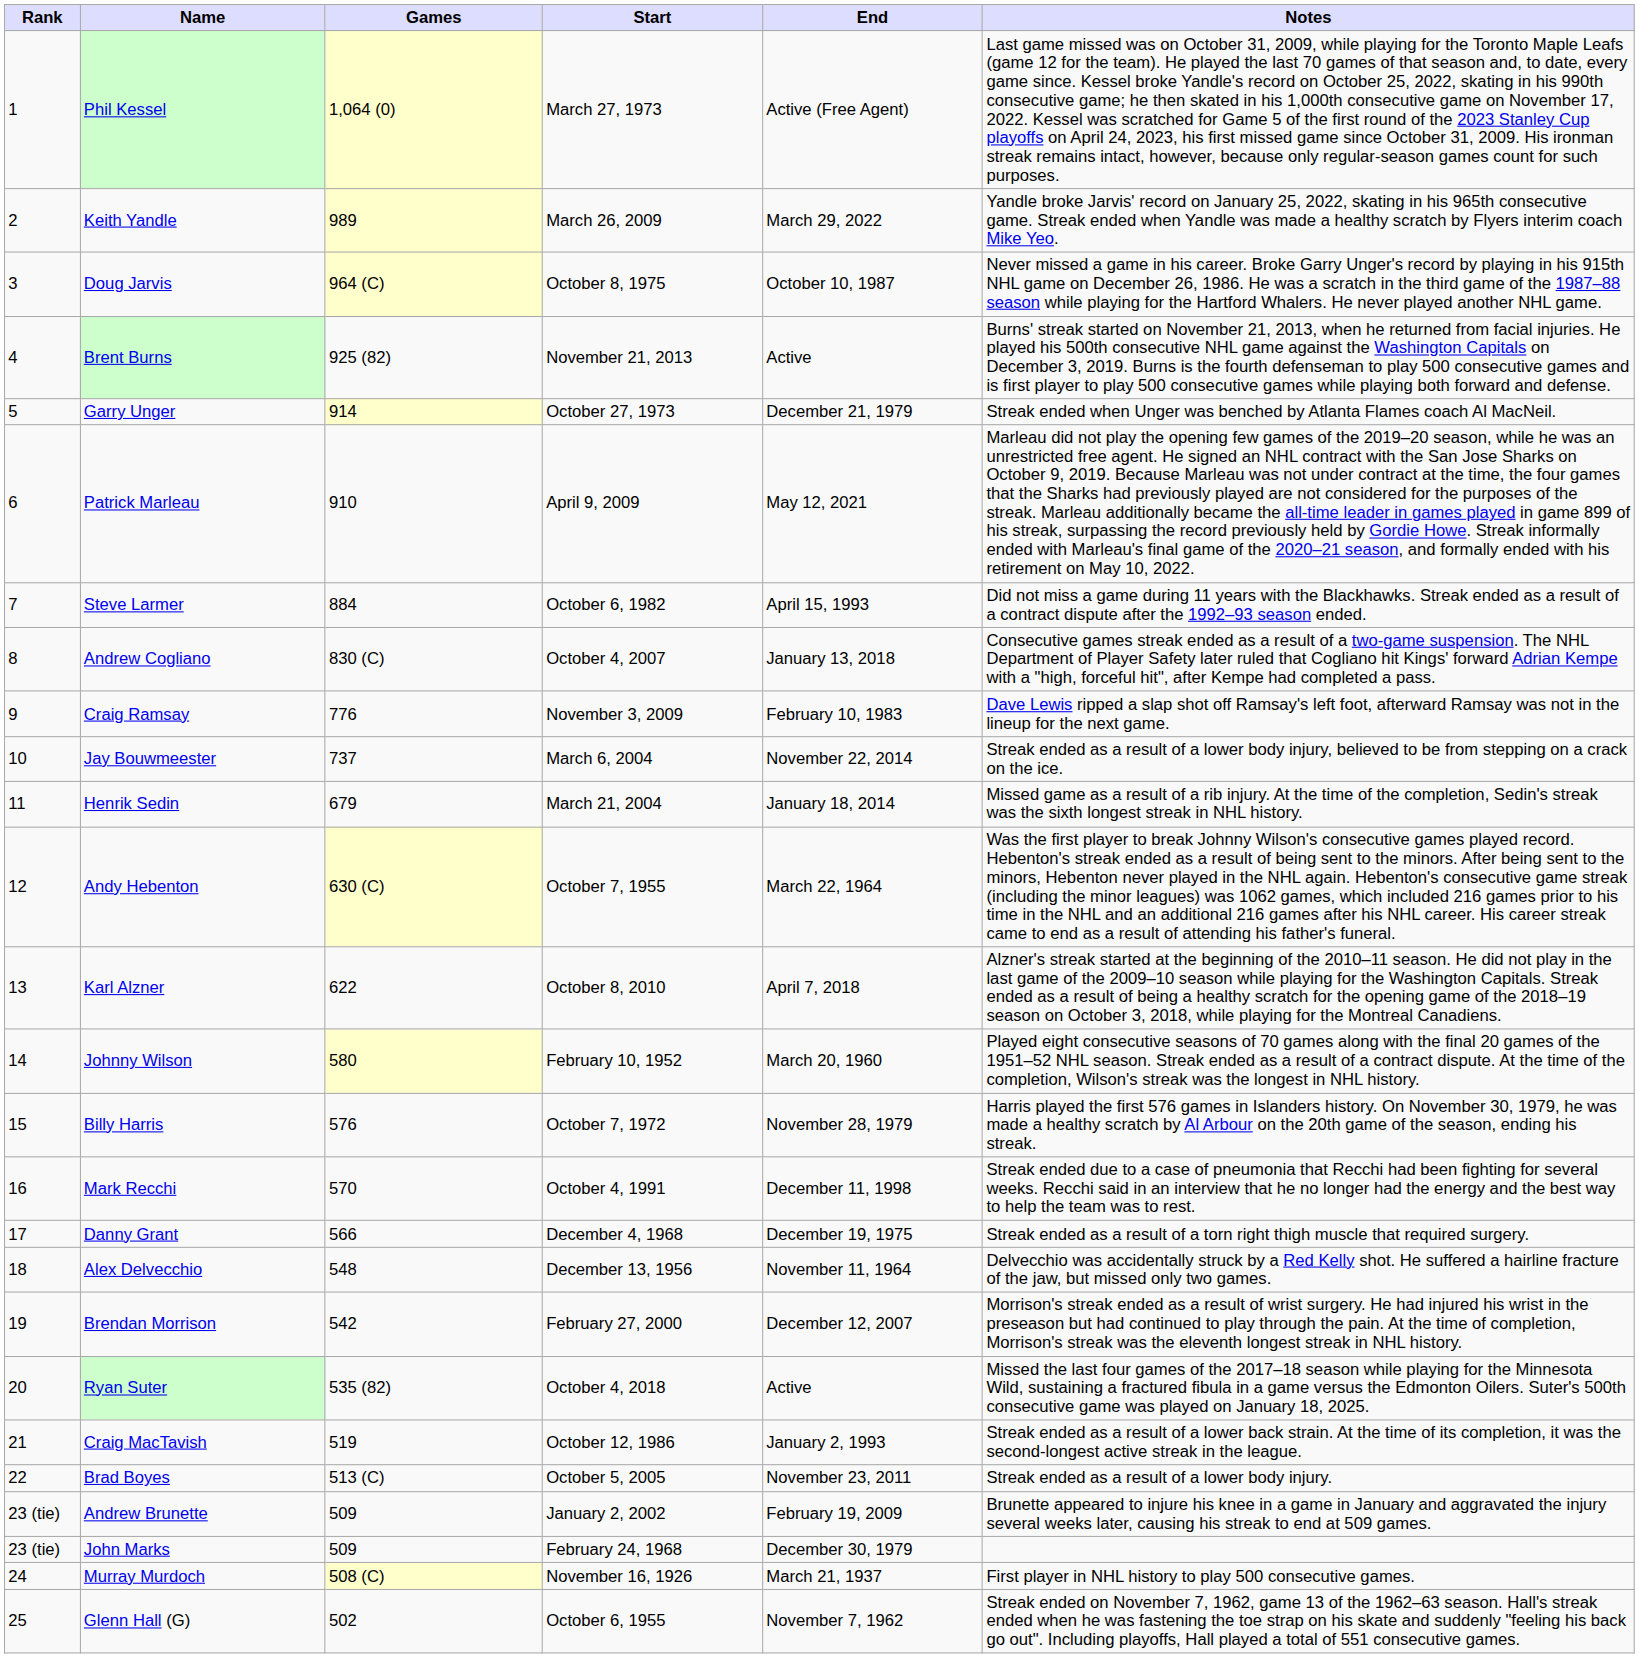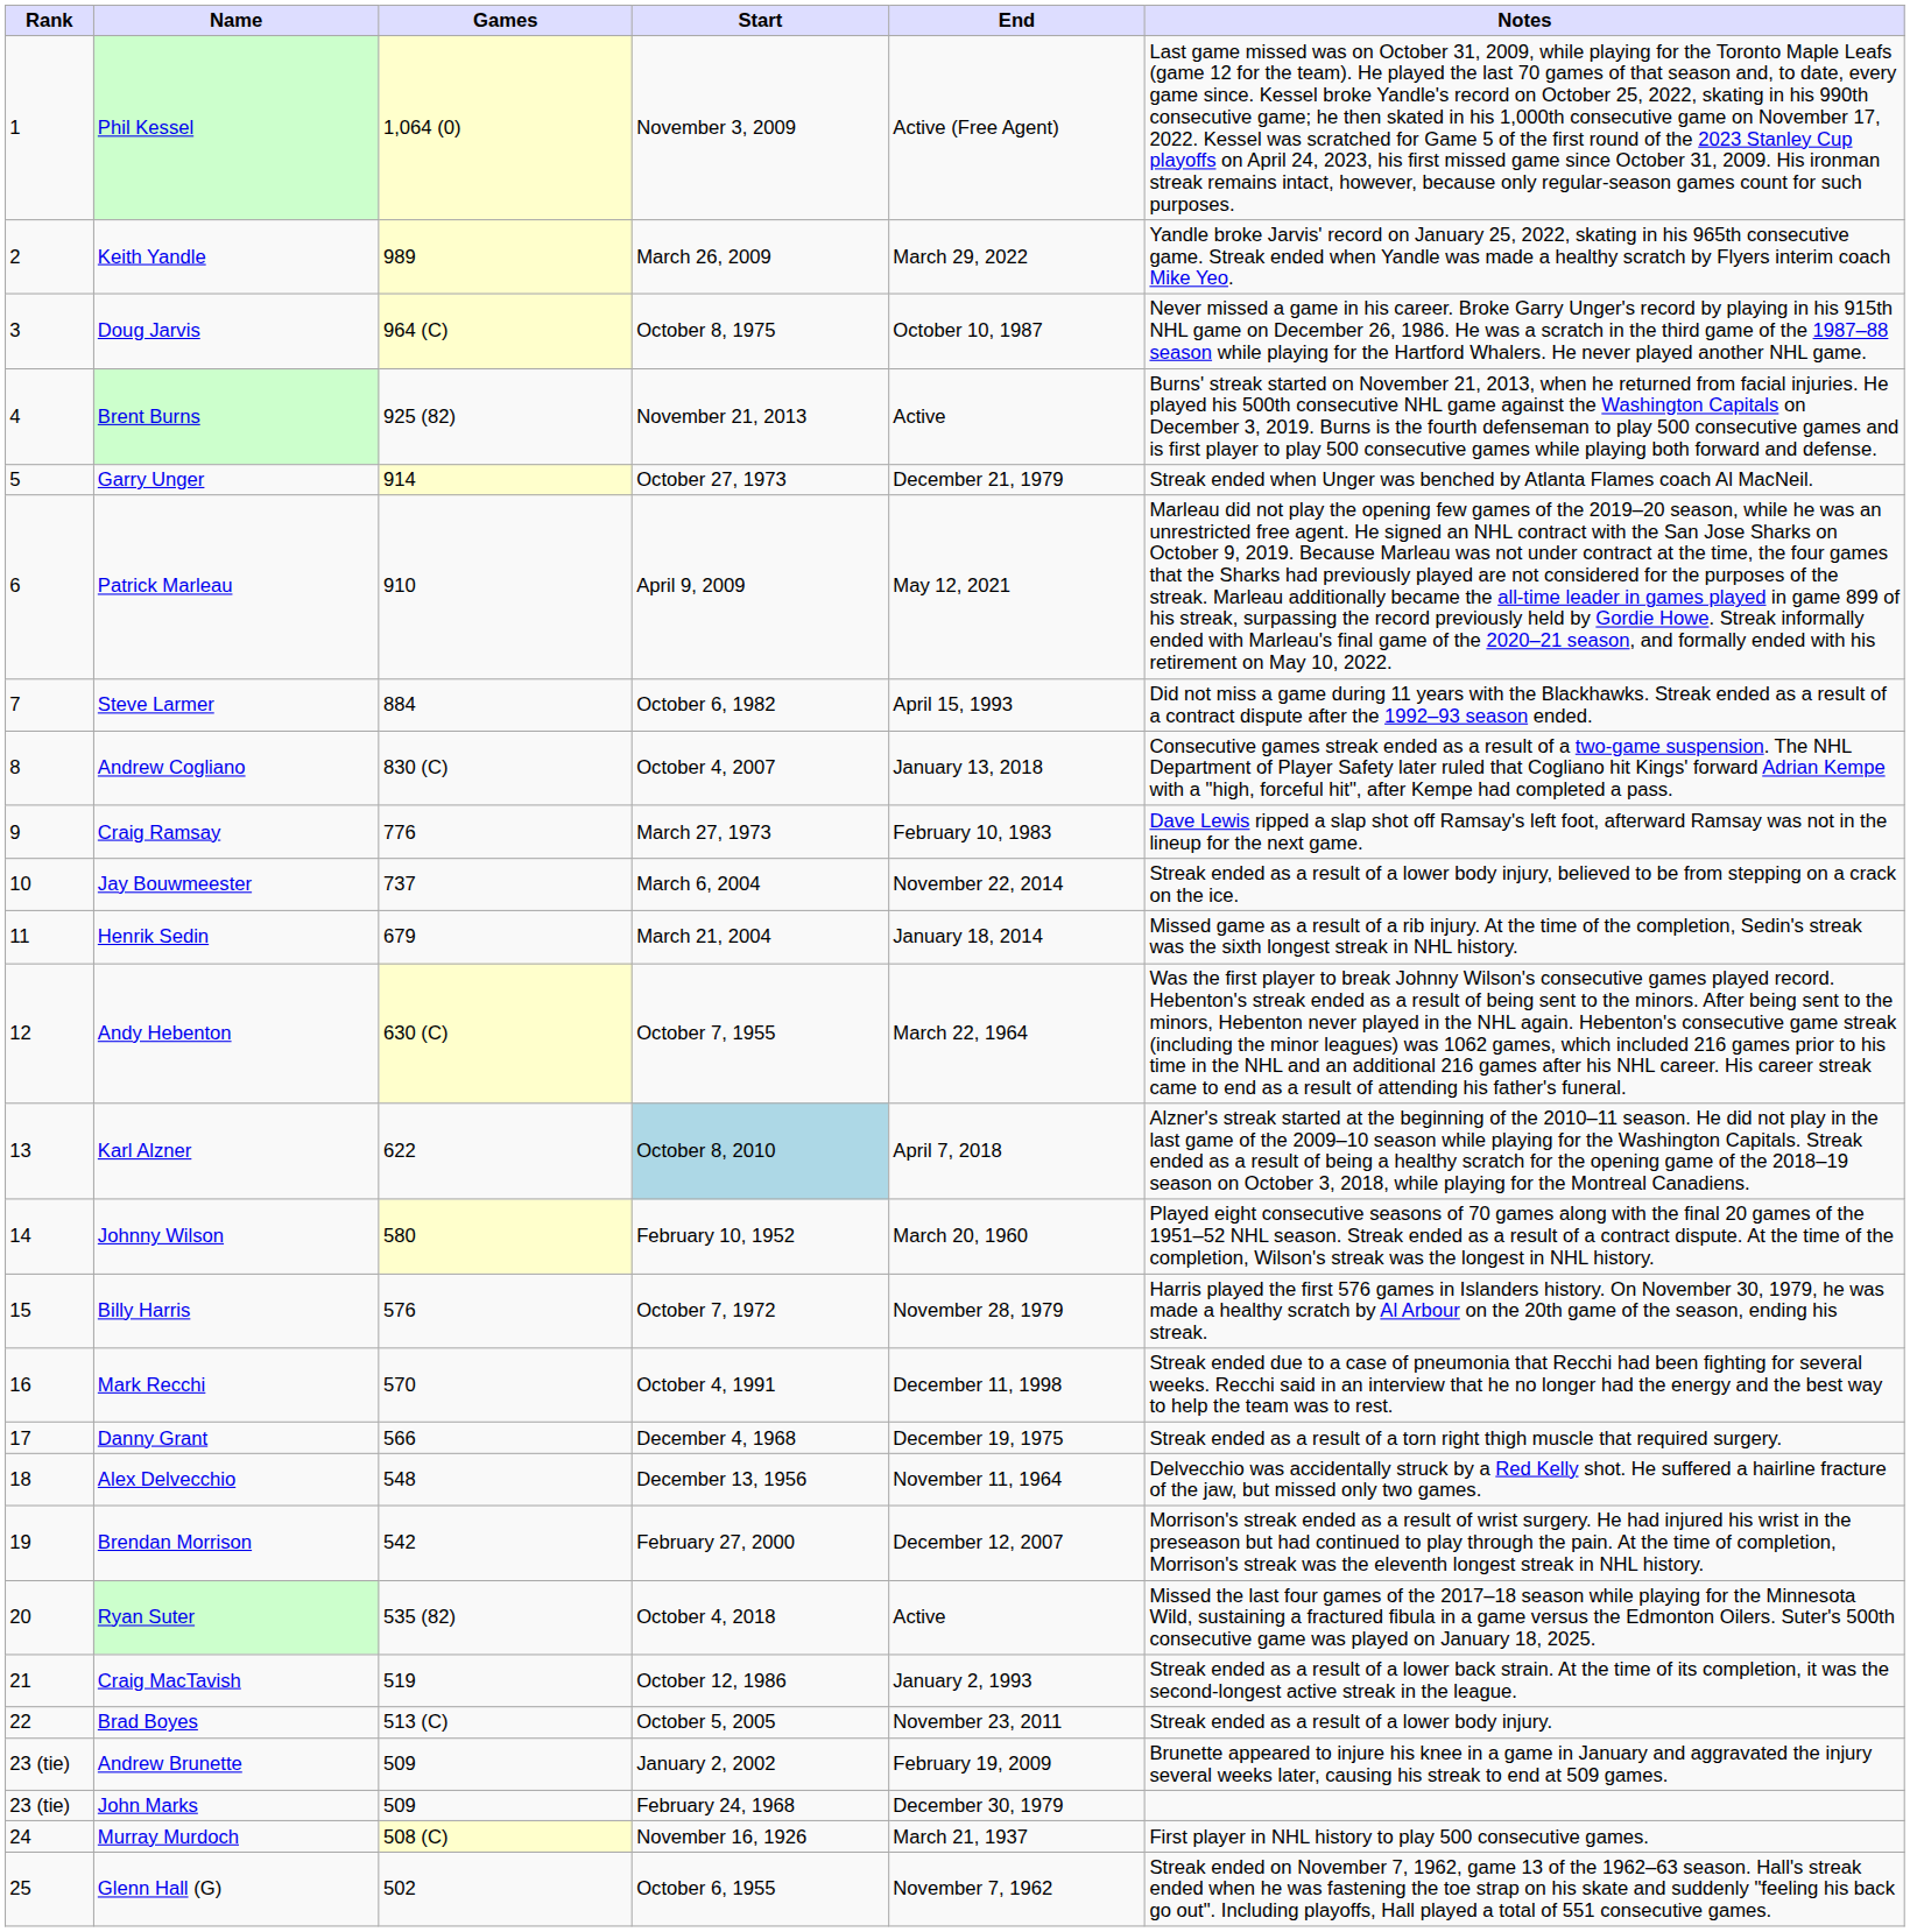 <table class="wikitable">
 <tr>
 <th style="background:#ddf; width:1%;">Rank</th>
 <th style="background:#ddf; width:5%;">Name</th>
 <th style="background:#ddf; width:5%;">Games</th>
 <th style="background:#ddf; width:5%;">Start</th>
 <th style="background:#ddf; width:5%;">End</th>
 <th style="background:#ddf; width:15%;">Notes</th>
 </tr>
 <tr>
 </tr>
 <tr>
 <td>1</td>
 <td style="background:#cfc;"><a href='#'>Phil Kessel</a></td>
 <td style="background:#ffc;">1,064 (0) </td>
-<td>March 27, 1973</td>
+<td>November 3, 2009</td>
 <td>Active (Free Agent)</td>
 <td>Last game missed was on October 31, 2009, while playing for the Toronto Maple Leafs (game 12 for the team). He played the last 70 games of that season and, to date, every game since. Kessel broke Yandle's record on October 25, 2022, skating in his 990th consecutive game; he then skated in his 1,000th consecutive game on November 17, 2022. Kessel was scratched for Game 5 of the first round of the <a href='#'>2023 Stanley Cup playoffs</a> on April 24, 2023, his first missed game since October 31, 2009. His ironman streak remains intact, however, because only regular-season games count for such purposes.</td>
 </tr>
 <tr>
 <td>2</td>
 <td><a href='#'>Keith Yandle</a></td>
 <td style="background:#ffc;">989</td>
 <td>March 26, 2009</td>
 <td>March 29, 2022</td>
 <td>Yandle broke Jarvis' record on January 25, 2022, skating in his 965th consecutive game. Streak ended when Yandle was made a healthy scratch by Flyers interim coach <a href='#'>Mike Yeo</a>.</td>
 </tr>
 <tr>
 <td>3</td>
 <td><a href='#'>Doug Jarvis</a></td>
 <td style="background:#ffc;">964 (C)</td>
 <td>October 8, 1975</td>
 <td>October 10, 1987</td>
 <td>Never missed a game in his career. Broke Garry Unger's record by playing in his 915th NHL game on December 26, 1986. He was a scratch in the third game of the <a href='#'>1987–88 season</a> while playing for the Hartford Whalers. He never played another NHL game.</td>
 </tr>
 <tr>
 <td>4</td>
 <td style="background:#cfc;"><a href='#'>Brent Burns</a></td>
 <td>925 (82) </td>
 <td>November 21, 2013</td>
 <td>Active</td>
 <td>Burns' streak started on November 21, 2013, when he returned from facial injuries. He played his 500th consecutive NHL game against the <a href='#'>Washington Capitals</a> on December 3, 2019. Burns is the fourth defenseman to play 500 consecutive games and is first player to play 500 consecutive games while playing both forward and defense.</td>
 </tr>
 <tr>
 <td>5</td>
 <td><a href='#'>Garry Unger</a></td>
 <td style="background:#ffc;">914</td>
 <td>October 27, 1973</td>
 <td>December 21, 1979</td>
 <td>Streak ended when Unger was benched by Atlanta Flames coach Al MacNeil.</td>
 </tr>
 <tr>
 <td>6</td>
 <td><a href='#'>Patrick Marleau</a></td>
 <td>910</td>
 <td>April 9, 2009</td>
 <td>May 12, 2021</td>
 <td>Marleau did not play the opening few games of the 2019–20 season, while he was an unrestricted free agent. He signed an NHL contract with the San Jose Sharks on October 9, 2019. Because Marleau was not under contract at the time, the four games that the Sharks had previously played are not considered for the purposes of the streak. Marleau additionally became the <a href='#'>all-time leader in games played</a> in game 899 of his streak, surpassing the record previously held by <a href='#'>Gordie Howe</a>. Streak informally ended with Marleau's final game of the <a href='#'>2020–21 season</a>, and formally ended with his retirement on May 10, 2022.</td>
 </tr>
 <tr>
 <td>7</td>
 <td><a href='#'>Steve Larmer</a></td>
 <td>884</td>
 <td>October 6, 1982</td>
 <td>April 15, 1993</td>
 <td>Did not miss a game during 11 years with the Blackhawks. Streak ended as a result of a contract dispute after the <a href='#'>1992–93 season</a> ended.</td>
 </tr>
 <tr>
 <td>8</td>
 <td><a href='#'>Andrew Cogliano</a></td>
 <td>830 (C)</td>
 <td>October 4, 2007</td>
 <td>January 13, 2018</td>
 <td>Consecutive games streak ended as a result of a <a href='#'>two-game suspension</a>. The NHL Department of Player Safety later ruled that Cogliano hit Kings' forward <a href='#'>Adrian Kempe</a> with a "high, forceful hit", after Kempe had completed a pass.</td>
 </tr>
 <tr>
 <td>9</td>
 <td><a href='#'>Craig Ramsay</a></td>
 <td>776</td>
-<td>November 3, 2009</td>
+<td>March 27, 1973</td>
 <td>February 10, 1983</td>
 <td><a href='#'>Dave Lewis</a> ripped a slap shot off Ramsay's left foot, afterward Ramsay was not in the lineup for the next game.</td>
 </tr>
 <tr>
 <td>10</td>
 <td><a href='#'>Jay Bouwmeester</a></td>
 <td>737</td>
 <td>March 6, 2004</td>
 <td>November 22, 2014</td>
 <td>Streak ended as a result of a lower body injury, believed to be from stepping on a crack on the ice.</td>
 </tr>
 <tr>
 <td>11</td>
 <td><a href='#'>Henrik Sedin</a></td>
 <td>679</td>
 <td>March 21, 2004</td>
 <td>January 18, 2014</td>
 <td>Missed game as a result of a rib injury. At the time of the completion, Sedin's streak was the sixth longest streak in NHL history.</td>
 </tr>
 <tr>
 <td>12</td>
 <td><a href='#'>Andy Hebenton</a></td>
 <td style="background:#ffc;">630 (C)</td>
 <td>October 7, 1955</td>
 <td>March 22, 1964</td>
 <td>Was the first player to break Johnny Wilson's consecutive games played record. Hebenton's streak ended as a result of being sent to the minors. After being sent to the minors, Hebenton never played in the NHL again. Hebenton's consecutive game streak (including the minor leagues) was 1062 games, which included 216 games prior to his time in the NHL and an additional 216 games after his NHL career. His career streak came to end as a result of attending his father's funeral.</td>
 </tr>
 <tr>
 <td>13</td>
 <td><a href='#'>Karl Alzner</a></td>
 <td>622</td>
-<td>October 8, 2010</td>
+<td style="background: lightblue;">October 8, 2010</td>
 <td>April 7, 2018</td>
 <td>Alzner's streak started at the beginning of the 2010–11 season. He did not play in the last game of the 2009–10 season while playing for the Washington Capitals. Streak ended as a result of being a healthy scratch for the opening game of the 2018–19 season on October 3, 2018, while playing for the Montreal Canadiens.</td>
 </tr>
 <tr>
 <td>14</td>
 <td><a href='#'>Johnny Wilson</a></td>
 <td style="background:#ffc;">580</td>
 <td>February 10, 1952</td>
 <td>March 20, 1960</td>
 <td>Played eight consecutive seasons of 70 games along with the final 20 games of the 1951–52 NHL season. Streak ended as a result of a contract dispute. At the time of the completion, Wilson's streak was the longest in NHL history.</td>
 </tr>
 <tr>
 <td>15</td>
 <td><a href='#'>Billy Harris</a></td>
 <td>576</td>
 <td>October 7, 1972</td>
 <td>November 28, 1979</td>
 <td>Harris played the first 576 games in Islanders history. On November 30, 1979, he was made a healthy scratch by <a href='#'>Al Arbour</a> on the 20th game of the season, ending his streak.</td>
 </tr>
 <tr>
 <td>16</td>
 <td><a href='#'>Mark Recchi</a></td>
 <td>570</td>
 <td>October 4, 1991</td>
 <td>December 11, 1998</td>
 <td>Streak ended due to a case of pneumonia that Recchi had been fighting for several weeks. Recchi said in an interview that he no longer had the energy and the best way to help the team was to rest.</td>
 </tr>
 <tr>
 <td>17</td>
 <td><a href='#'>Danny Grant</a></td>
 <td>566</td>
 <td>December 4, 1968</td>
 <td>December 19, 1975</td>
 <td>Streak ended as a result of a torn right thigh muscle that required surgery.</td>
 </tr>
 <tr>
 <td>18</td>
 <td><a href='#'>Alex Delvecchio</a></td>
 <td>548</td>
 <td>December 13, 1956</td>
 <td>November 11, 1964</td>
 <td>Delvecchio was accidentally struck by a <a href='#'>Red Kelly</a> shot. He suffered a hairline fracture of the jaw, but missed only two games.</td>
 </tr>
 <tr>
 <td>19</td>
 <td><a href='#'>Brendan Morrison</a></td>
 <td>542</td>
 <td>February 27, 2000</td>
 <td>December 12, 2007</td>
 <td>Morrison's streak ended as a result of wrist surgery. He had injured his wrist in the preseason but had continued to play through the pain. At the time of completion, Morrison's streak was the eleventh longest streak in NHL history.</td>
 </tr>
 <tr>
 <td>20</td>
 <td style="background:#cfc;"><a href='#'>Ryan Suter</a></td>
 <td>535 (82)</td>
 <td>October 4, 2018</td>
 <td>Active</td>
 <td>Missed the last four games of the 2017–18 season while playing for the Minnesota Wild, sustaining a fractured fibula in a game versus the Edmonton Oilers. Suter's 500th consecutive game was played on January 18, 2025.</td>
 </tr>
 <tr>
 <td>21</td>
 <td><a href='#'>Craig MacTavish</a></td>
 <td>519</td>
 <td>October 12, 1986</td>
 <td>January 2, 1993</td>
 <td>Streak ended as a result of a lower back strain. At the time of its completion, it was the second-longest active streak in the league.</td>
 </tr>
 <tr>
 <td>22</td>
 <td><a href='#'>Brad Boyes</a></td>
 <td>513 (C)</td>
 <td>October 5, 2005</td>
 <td>November 23, 2011</td>
 <td>Streak ended as a result of a lower body injury.</td>
 </tr>
 <tr>
 <td>23 (tie)</td>
 <td><a href='#'>Andrew Brunette</a></td>
 <td>509</td>
 <td>January 2, 2002</td>
 <td>February 19, 2009</td>
 <td>Brunette appeared to injure his knee in a game in January and aggravated the injury several weeks later, causing his streak to end at 509 games.</td>
 </tr>
 <tr>
 <td>23 (tie)</td>
 <td><a href='#'>John Marks</a></td>
 <td>509</td>
 <td>February 24, 1968</td>
 <td>December 30, 1979</td>
 <td></td>
 </tr>
 <tr>
 <td>24</td>
 <td><a href='#'>Murray Murdoch</a></td>
 <td style="background:#ffc;">508 (C)</td>
 <td>November 16, 1926</td>
 <td>March 21, 1937</td>
 <td>First player in NHL history to play 500 consecutive games.</td>
 </tr>
 <tr>
 <td>25</td>
 <td><a href='#'>Glenn Hall</a> (G)</td>
 <td>502</td>
 <td>October 6, 1955</td>
 <td>November 7, 1962</td>
 <td>Streak ended on November 7, 1962, game 13 of the 1962–63 season. Hall's streak ended when he was fastening the toe strap on his skate and suddenly "feeling his back go out". Including playoffs, Hall played a total of 551 consecutive games.</td>
 </tr>
 </table>
